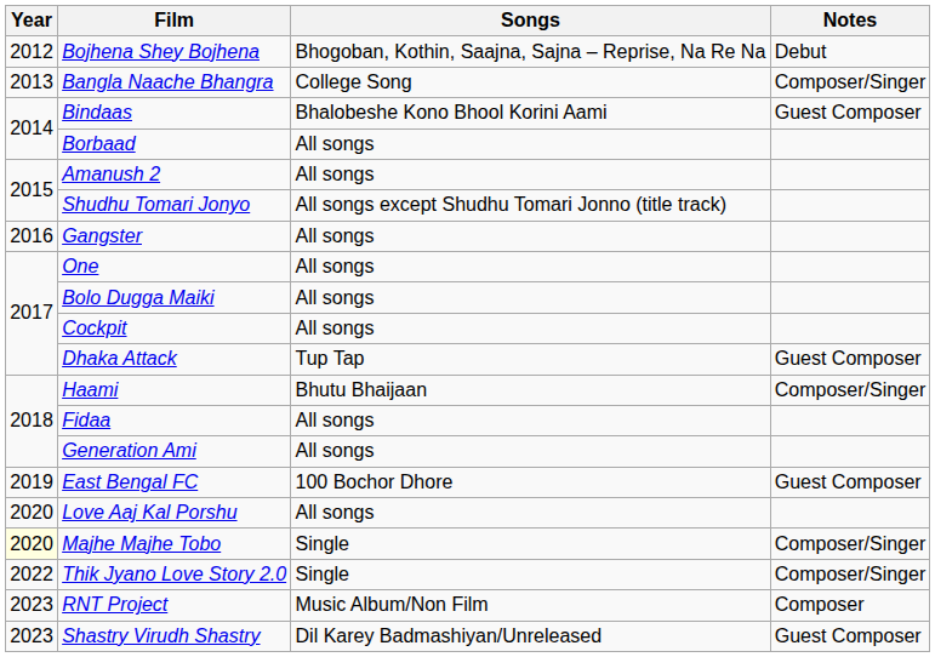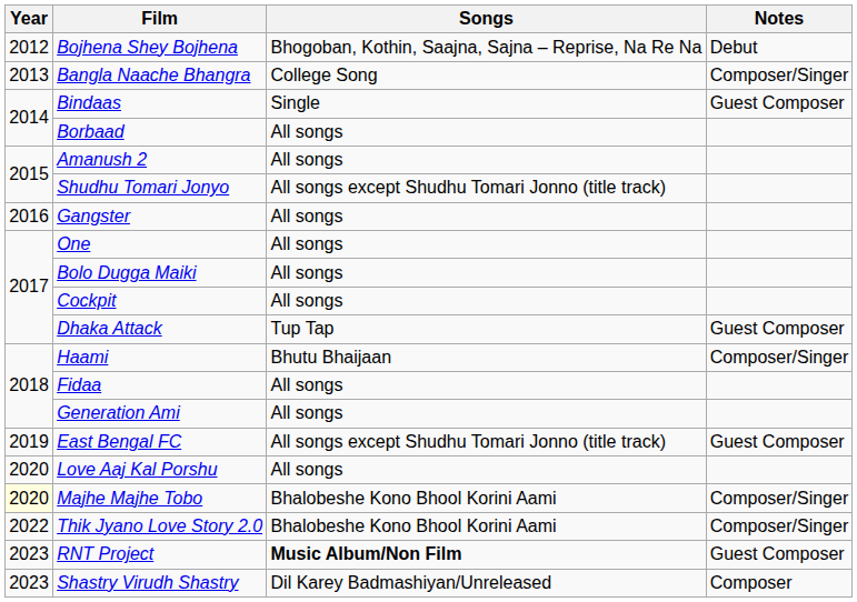 <table class="wikitable sortable">
 <tr>
 <th>Year</th>
 <th>Film</th>
 <th>Songs</th>
 <th>Notes</th>
 </tr>
 <tr>
 <td rowspan="1">2012</td>
 <td><em><a href='#'>Bojhena Shey Bojhena</a></em></td>
 <td rowspan="1">Bhogoban, Kothin, Saajna, Sajna – Reprise, Na Re Na</td>
 <td>Debut</td>
 </tr>
 <tr>
 <td rowspan="1">2013</td>
 <td><em><a href='#'>Bangla Naache Bhangra</a></em></td>
 <td rowspan="1">College Song</td>
 <td>Composer/Singer</td>
 </tr>
 <tr>
 <td rowspan="2">2014</td>
 <td><em><a href='#'>Bindaas</a></em></td>
-<td>Bhalobeshe Kono Bhool Korini Aami</td>
+<td>Single</td>
 <td>Guest Composer</td>
 </tr>
 <tr>
 <td><em><a href='#'>Borbaad</a></em></td>
 <td rowspan="1">All songs</td>
 <td></td>
 </tr>
 <tr>
 <td rowspan="2">2015</td>
 <td><em><a href='#'>Amanush 2</a></em></td>
 <td>All songs</td>
 <td></td>
 </tr>
 <tr>
 <td><em><a href='#'>Shudhu Tomari Jonyo</a></em></td>
 <td>All songs except Shudhu Tomari Jonno (title track)</td>
 <td></td>
 </tr>
 <tr>
 <td rowspan="1">2016</td>
 <td><em><a href='#'>Gangster</a></em></td>
 <td>All songs</td>
 <td></td>
 </tr>
 <tr>
 <td rowspan="4">2017</td>
 <td><em><a href='#'>One</a></em></td>
 <td>All songs</td>
 <td></td>
 </tr>
 <tr>
 <td><em><a href='#'>Bolo Dugga Maiki</a></em></td>
 <td>All songs</td>
 <td></td>
 </tr>
 <tr>
 <td><em><a href='#'>Cockpit</a></em></td>
 <td>All songs</td>
 <td></td>
 </tr>
 <tr>
 <td><em><a href='#'>Dhaka Attack</a></em></td>
 <td rowspan="1">Tup Tap</td>
 <td>Guest Composer</td>
 </tr>
 <tr>
 <td rowspan="3">2018</td>
 <td><em><a href='#'>Haami</a></em></td>
 <td>Bhutu Bhaijaan</td>
 <td>Composer/Singer</td>
 </tr>
 <tr>
 <td><em><a href='#'>Fidaa</a></em></td>
 <td>All songs</td>
 <td></td>
 </tr>
 <tr>
 <td><em><a href='#'>Generation Ami</a></em></td>
 <td>All songs</td>
 <td></td>
 </tr>
 <tr>
 <td rowspan="1">2019</td>
 <td><em><a href='#'>East Bengal FC</a></em></td>
-<td>100 Bochor Dhore</td>
+<td>All songs except Shudhu Tomari Jonno (title track)</td>
 <td>Guest Composer</td>
 </tr>
 <tr>
 <td>2020</td>
 <td><em><a href='#'>Love Aaj Kal Porshu</a></em></td>
 <td>All songs</td>
 <td></td>
 </tr>
 <tr>
 <td style="background: lightyellow;">2020</td>
 <td><em><a href='#'>Majhe Majhe Tobo</a></em></td>
-<td>Single</td>
+<td>Bhalobeshe Kono Bhool Korini Aami</td>
 <td>Composer/Singer</td>
 </tr>
 <tr>
 <td>2022</td>
 <td><em><a href='#'>Thik Jyano Love Story 2.0</a></em></td>
-<td>Single</td>
+<td>Bhalobeshe Kono Bhool Korini Aami</td>
 <td>Composer/Singer</td>
 </tr>
 <tr>
 <td>2023</td>
 <td><em><a href='#'>RNT Project</a></em></td>
-<td>Music Album/Non Film</td>
-<td>Composer</td>
+<td><strong>Music Album/Non Film</strong></td>
+<td>Guest Composer</td>
 </tr>
 <tr>
 <td rowspan="3">2023</td>
 <td><em><a href='#'>Shastry Virudh Shastry</a></em></td>
 <td>Dil Karey Badmashiyan/Unreleased</td>
-<td>Guest Composer</td>
+<td>Composer</td>
 </tr>
 </table>
